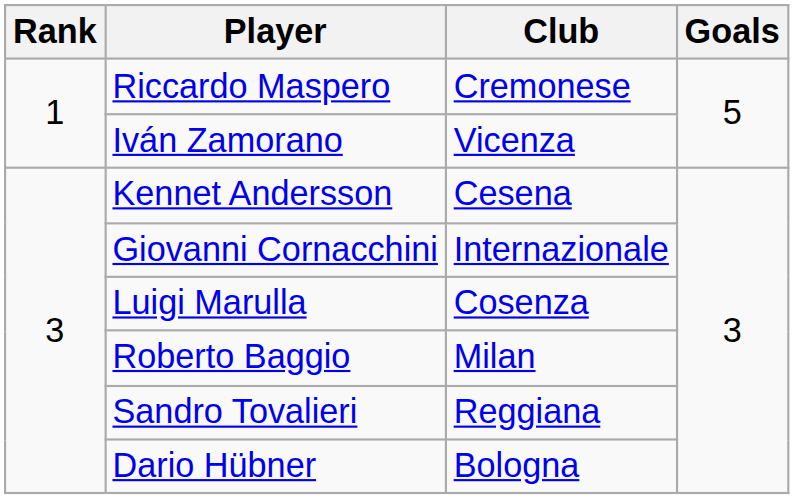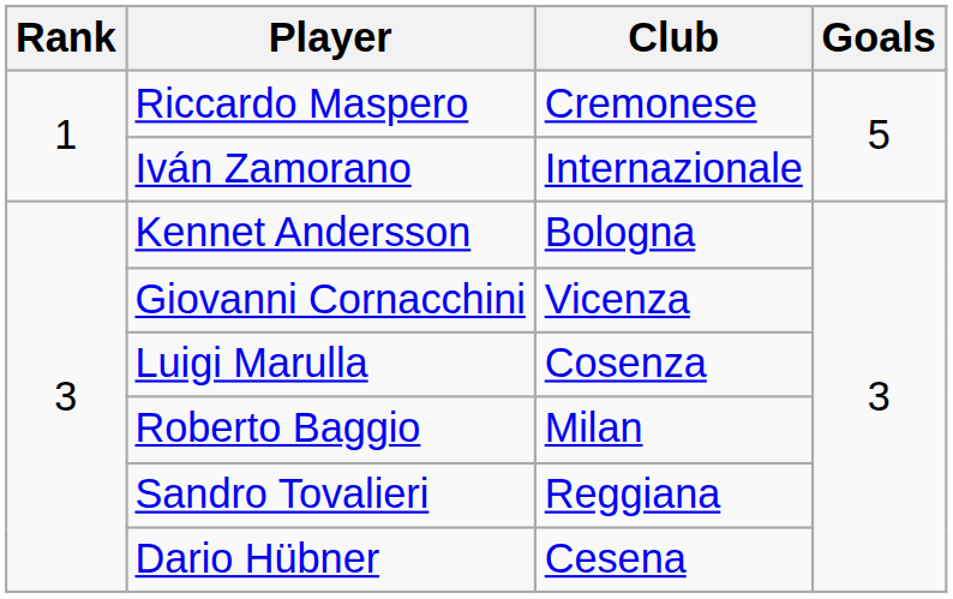 <table class="wikitable sortable" style="text-align:center">
 <tr>
 <th>Rank</th>
 <th>Player</th>
 <th>Club</th>
 <th>Goals</th>
 </tr>
 <tr>
 <td rowspan="2">1</td>
 <td align="left"><strong></strong> <a href='#'>Riccardo Maspero</a></td>
 <td align="left"><a href='#'>Cremonese</a></td>
 <td rowspan="2">5</td>
 </tr>
 <tr>
 <td align="left"><strong></strong> <a href='#'>Iván Zamorano</a></td>
-<td align="left"><a href='#'>Vicenza</a></td>
+<td align="left"><a href='#'>Internazionale</a></td>
 </tr>
 <tr>
 <td rowspan="6">3</td>
 <td align="left"><strong></strong> <a href='#'>Kennet Andersson</a></td>
-<td align="left"><a href='#'>Cesena</a></td>
+<td align="left"><a href='#'>Bologna</a></td>
 <td rowspan="6">3</td>
 </tr>
 <tr>
 <td align="left"><strong></strong> <a href='#'>Giovanni Cornacchini</a></td>
-<td align="left"><a href='#'>Internazionale</a></td>
+<td align="left"><a href='#'>Vicenza</a></td>
 </tr>
 <tr>
 <td align="left"><strong></strong> <a href='#'>Luigi Marulla</a></td>
 <td align="left"><a href='#'>Cosenza</a></td>
 </tr>
 <tr>
 <td align="left"><strong></strong> <a href='#'>Roberto Baggio</a></td>
 <td align="left"><a href='#'>Milan</a></td>
 </tr>
 <tr>
 <td align="left"><strong></strong> <a href='#'>Sandro Tovalieri</a></td>
 <td align="left"><a href='#'>Reggiana</a></td>
 </tr>
 <tr>
 <td align="left"><strong></strong> <a href='#'>Dario Hübner</a></td>
-<td align="left"><a href='#'>Bologna</a></td>
+<td align="left"><a href='#'>Cesena</a></td>
 </tr>
 </table>
